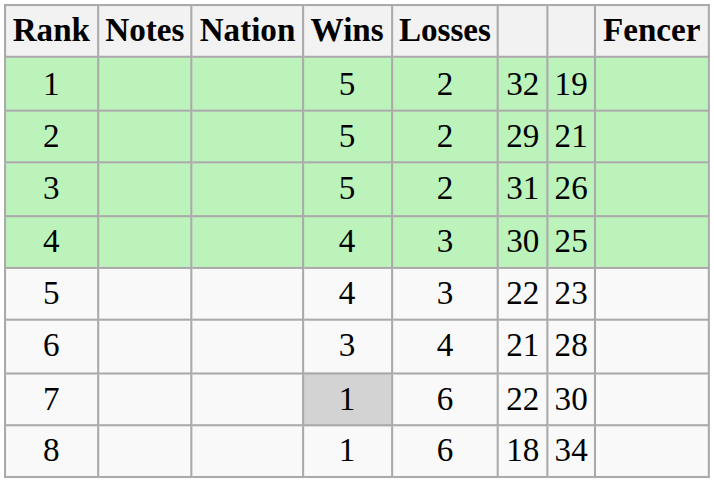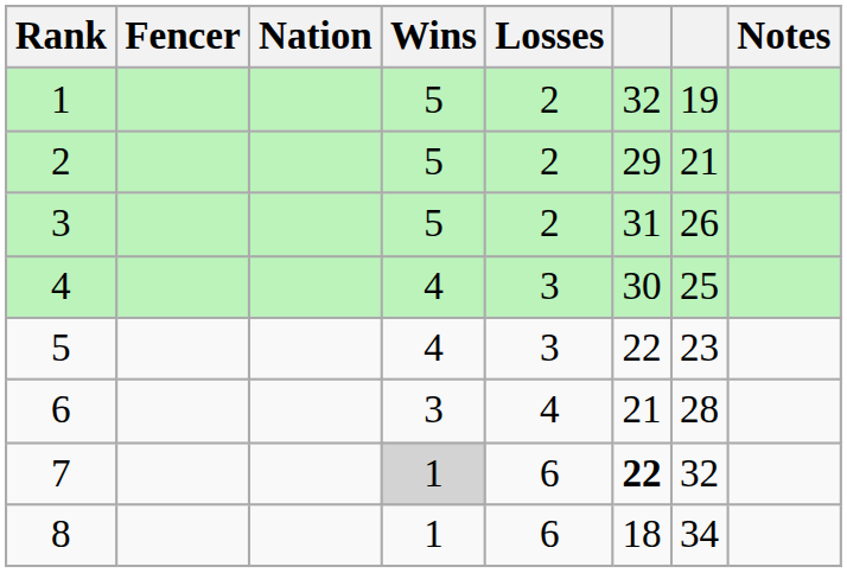 <table class="wikitable sortable" style="text-align:center">
 <tr>
 <th>Rank</th>
-<th>Notes</th>
+<th>Fencer</th>
 <th>Nation</th>
 <th>Wins</th>
 <th>Losses</th>
 <th></th>
 <th></th>
-<th>Fencer</th>
+<th>Notes</th>
 </tr>
 <tr style="background:#bbf3bb;">
 <td>1</td>
-<td></td>
+<td align=left></td>
 <td align=left></td>
 <td>5</td>
 <td>2</td>
 <td>32</td>
 <td>19</td>
-<td align=left></td>
+<td></td>
 </tr>
 <tr style= "background:#bbf3bb;">
 <td>2</td>
-<td></td>
+<td align=left></td>
 <td align=left></td>
 <td>5</td>
 <td>2</td>
 <td>29</td>
 <td>21</td>
-<td align=left></td>
+<td></td>
 </tr>
 <tr style= "background:#bbf3bb;">
 <td>3</td>
-<td></td>
+<td align=left></td>
 <td align=left></td>
 <td>5</td>
 <td>2</td>
 <td>31</td>
 <td>26</td>
-<td align=left></td>
+<td></td>
 </tr>
 <tr style= "background:#bbf3bb;">
 <td>4</td>
-<td></td>
+<td align=left></td>
 <td align=left></td>
 <td>4</td>
 <td>3</td>
 <td>30</td>
 <td>25</td>
-<td align=left></td>
+<td></td>
 </tr>
 <tr>
 <td>5</td>
-<td></td>
+<td align=left></td>
 <td align=left></td>
 <td>4</td>
 <td>3</td>
 <td>22</td>
 <td>23</td>
-<td align=left></td>
+<td></td>
 </tr>
 <tr>
 <td>6</td>
-<td></td>
+<td align=left></td>
 <td align=left></td>
 <td>3</td>
 <td>4</td>
 <td>21</td>
 <td>28</td>
-<td align=left></td>
+<td></td>
 </tr>
 <tr>
 <td>7</td>
-<td></td>
+<td align=left></td>
 <td align=left></td>
 <td style="background: lightgrey;">1</td>
 <td>6</td>
-<td>22</td>
-<td>30</td>
-<td align=left></td>
+<td><strong>22</strong></td>
+<td>32</td>
+<td></td>
 </tr>
 <tr>
 <td>8</td>
-<td></td>
+<td align=left></td>
 <td align=left></td>
 <td>1</td>
 <td>6</td>
 <td>18</td>
 <td>34</td>
-<td align=left></td>
+<td></td>
 </tr>
 </table>
